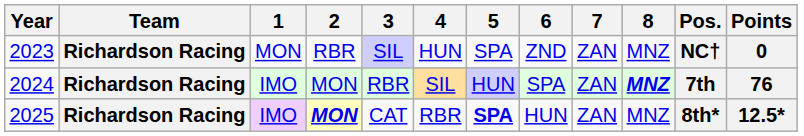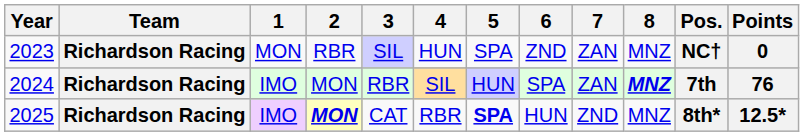 <table class="wikitable" border="1" style="text-align:center; font-size:85%;">
 <tr>
 <th>Year</th>
 <th>Team</th>
 <th>1</th>
 <th>2</th>
 <th>3</th>
 <th>4</th>
 <th>5</th>
 <th>6</th>
 <th>7</th>
 <th>8</th>
 <th>Pos.</th>
 <th>Points</th>
 </tr>
 <tr>
 <td><a href='#'>2023</a></td>
 <th nowrap>Richardson Racing</th>
 <td style="background:#;"><a href='#'>MON</a></td>
 <td style="background:#;"><a href='#'>RBR</a></td>
 <td style="background:#CFCFFF;"><a href='#'>SIL</a><br></td>
 <td style="background:#;"><a href='#'>HUN</a></td>
 <td style="background:#;"><a href='#'>SPA</a></td>
 <td style="background:#;"><a href='#'>ZND</a></td>
 <td style="background:#;"><a href='#'>ZAN</a></td>
 <td style="background:#;"><a href='#'>MNZ</a></td>
 <th>NC†</th>
 <th>0</th>
 </tr>
 <tr>
 <td><a href='#'>2024</a></td>
 <th nowrap>Richardson Racing</th>
 <td style="background:#DFFFDF;"><a href='#'>IMO</a><br></td>
 <td style="background:#DFFFDF;"><a href='#'>MON</a><br></td>
 <td style="background:#DFFFDF;"><a href='#'>RBR</a><br></td>
 <td style="background:#FFDF9F;"><a href='#'>SIL</a><br></td>
 <td style="background:#CFCFFF;"><a href='#'>HUN</a><br></td>
 <td style="background:#DFFFDF;"><a href='#'>SPA</a><br></td>
 <td style="background:#DFFFDF;"><a href='#'>ZAN</a><br></td>
 <td style="background:#DFFFDF;"><strong><em><a href='#'>MNZ</a></em></strong><br></td>
 <th>7th</th>
 <th>76</th>
 </tr>
 <tr>
 <td><a href='#'>2025</a></td>
 <th nowrap>Richardson Racing</th>
 <td style="background:#EFCFFF;"><a href='#'>IMO</a><br></td>
 <td style="background:#FFFFBF;"><strong><em><a href='#'>MON</a></em></strong><br></td>
 <td style="background:#;"><a href='#'>CAT</a></td>
 <td style="background:#;"><a href='#'>RBR</a></td>
 <td style="background:#;"><strong><a href='#'>SPA</a></strong></td>
 <td style="background:#;"><a href='#'>HUN</a></td>
-<td style="background:#;"><a href='#'>ZAN</a></td>
+<td style="background:#;"><a href='#'>ZND</a></td>
 <td style="background:#;"><a href='#'>MNZ</a></td>
 <th>8th*</th>
 <th>12.5*</th>
 </tr>
 </table>
